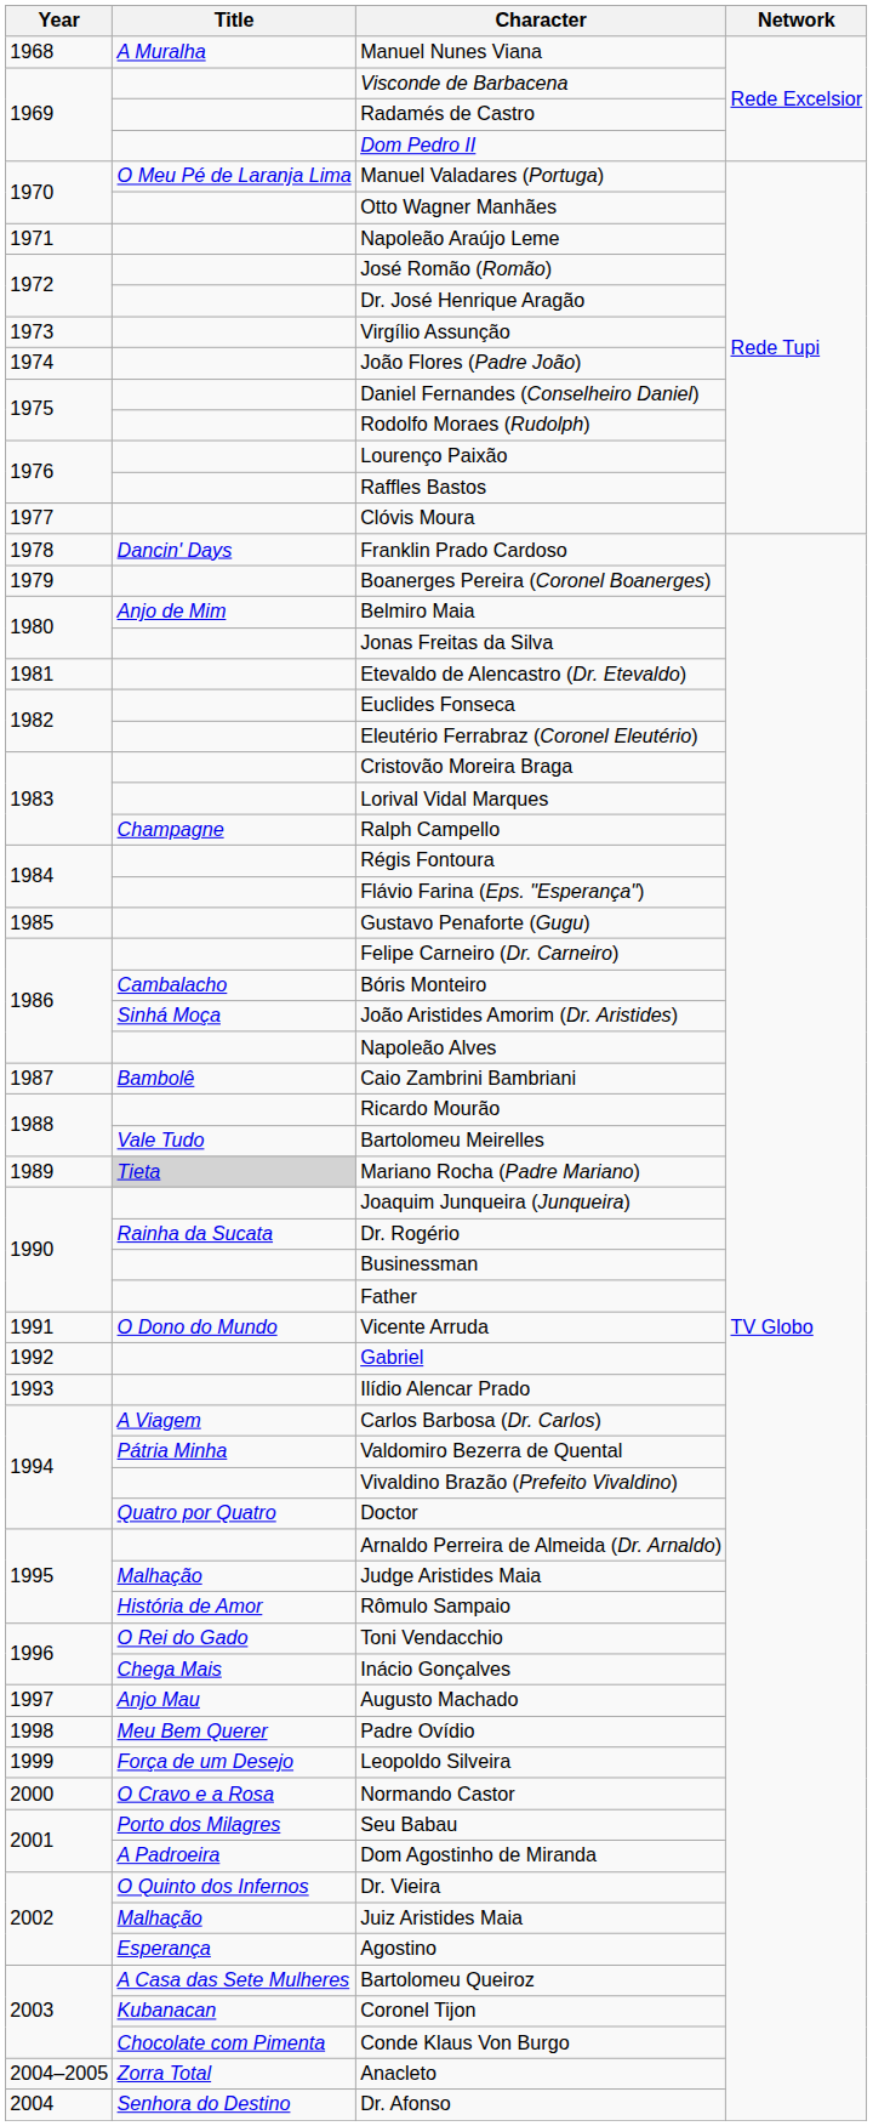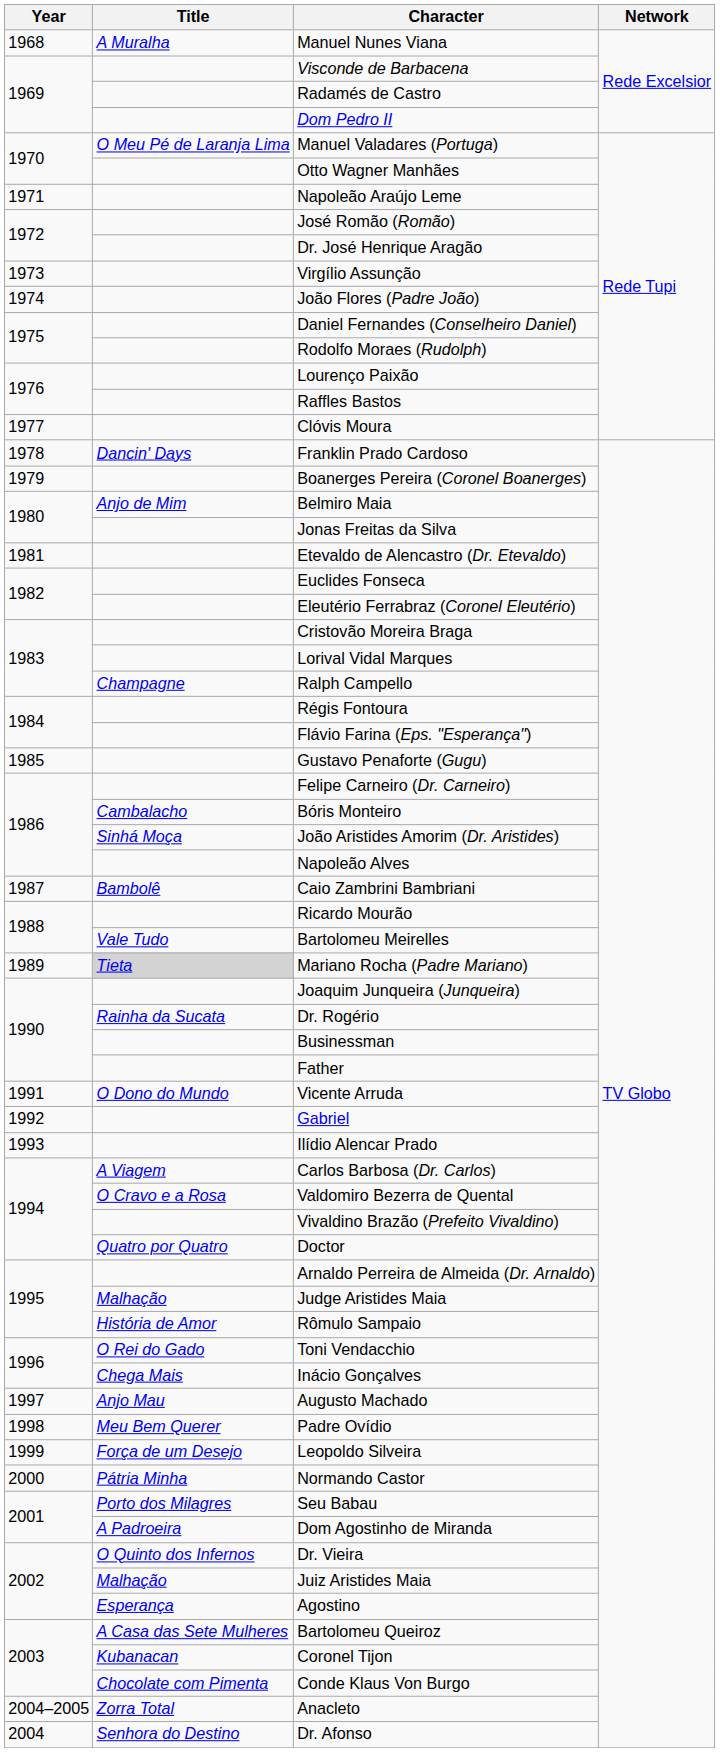 <table class="wikitable">
 <tr>
 <th>Year</th>
 <th>Title</th>
 <th>Character</th>
 <th>Network</th>
 </tr>
 <tr>
 <td>1968</td>
 <td><em><a href='#'>A Muralha</a></em></td>
 <td>Manuel Nunes Viana</td>
 <td rowspan="4"><a href='#'>Rede Excelsior</a></td>
 </tr>
 <tr>
 <td rowspan="3">1969</td>
 <td><em></em></td>
 <td><em>Visconde de Barbacena</em></td>
 </tr>
 <tr>
 <td><em></em></td>
 <td>Radamés de Castro</td>
 </tr>
 <tr>
 <td><em></em></td>
 <td><em><a href='#'>Dom Pedro II</a></em></td>
 </tr>
 <tr>
 <td rowspan="2">1970</td>
 <td><em><a href='#'>O Meu Pé de Laranja Lima</a></em></td>
 <td>Manuel Valadares (<em>Portuga</em>)</td>
 <td rowspan="12"><a href='#'>Rede Tupi</a></td>
 </tr>
 <tr>
 <td><em></em></td>
 <td>Otto Wagner Manhães</td>
 </tr>
 <tr>
 <td>1971</td>
 <td><em></em></td>
 <td>Napoleão Araújo Leme</td>
 </tr>
 <tr>
 <td rowspan="2">1972</td>
 <td><em></em></td>
 <td>José Romão (<em>Romão</em>)</td>
 </tr>
 <tr>
 <td><em></em></td>
 <td>Dr. José Henrique Aragão</td>
 </tr>
 <tr>
 <td>1973</td>
 <td><em></em></td>
 <td>Virgílio Assunção</td>
 </tr>
 <tr>
 <td>1974</td>
 <td><em></em></td>
 <td>João Flores (<em>Padre João</em>)</td>
 </tr>
 <tr>
 <td rowspan="2">1975</td>
 <td><em></em></td>
 <td>Daniel Fernandes (<em>Conselheiro Daniel</em>)</td>
 </tr>
 <tr>
 <td><em></em></td>
 <td>Rodolfo Moraes (<em>Rudolph</em>)</td>
 </tr>
 <tr>
 <td rowspan="2">1976</td>
 <td><em></em></td>
 <td>Lourenço Paixão</td>
 </tr>
 <tr>
 <td><em></em></td>
 <td>Raffles Bastos</td>
 </tr>
 <tr>
 <td>1977</td>
 <td><em></em></td>
 <td>Clóvis Moura</td>
 </tr>
 <tr>
 <td>1978</td>
 <td><em><a href='#'>Dancin' Days</a></em></td>
 <td>Franklin Prado Cardoso</td>
 <td rowspan="51"><a href='#'>TV Globo</a></td>
 </tr>
 <tr>
 <td>1979</td>
 <td><em></em></td>
 <td>Boanerges Pereira (<em>Coronel Boanerges</em>)</td>
 </tr>
 <tr>
 <td rowspan="2">1980</td>
 <td><em><a href='#'>Anjo de Mim</a></em></td>
 <td>Belmiro Maia</td>
 </tr>
 <tr>
 <td><em></em></td>
 <td>Jonas Freitas da Silva</td>
 </tr>
 <tr>
 <td>1981</td>
 <td><em></em></td>
 <td>Etevaldo de Alencastro (<em>Dr. Etevaldo</em>)</td>
 </tr>
 <tr>
 <td rowspan="2">1982</td>
 <td><em></em></td>
 <td>Euclides Fonseca</td>
 </tr>
 <tr>
 <td><em></em></td>
 <td>Eleutério Ferrabraz (<em>Coronel Eleutério</em>)</td>
 </tr>
 <tr>
 <td rowspan="3">1983</td>
 <td><em></em></td>
 <td>Cristovão Moreira Braga</td>
 </tr>
 <tr>
 <td><em></em></td>
 <td>Lorival Vidal Marques</td>
 </tr>
 <tr>
 <td><em><a href='#'>Champagne</a></em></td>
 <td>Ralph Campello</td>
 </tr>
 <tr>
 <td rowspan="2">1984</td>
 <td><em></em></td>
 <td>Régis Fontoura</td>
 </tr>
 <tr>
 <td><em></em></td>
 <td>Flávio Farina (<em>Eps. "Esperança"</em>)</td>
 </tr>
 <tr>
 <td>1985</td>
 <td><em></em></td>
 <td>Gustavo Penaforte (<em>Gugu</em>)</td>
 </tr>
 <tr>
 <td rowspan="4">1986</td>
 <td><em></em></td>
 <td>Felipe Carneiro (<em>Dr. Carneiro</em>)</td>
 </tr>
 <tr>
 <td><em><a href='#'>Cambalacho</a></em></td>
 <td>Bóris Monteiro</td>
 </tr>
 <tr>
 <td><em><a href='#'>Sinhá Moça</a></em></td>
 <td>João Aristides Amorim (<em>Dr. Aristides</em>)</td>
 </tr>
 <tr>
 <td><em></em></td>
 <td>Napoleão Alves</td>
 </tr>
 <tr>
 <td>1987</td>
 <td><em><a href='#'>Bambolê</a></em></td>
 <td>Caio Zambrini Bambriani</td>
 </tr>
 <tr>
 <td rowspan="2">1988</td>
 <td><em></em></td>
 <td>Ricardo Mourão</td>
 </tr>
 <tr>
 <td><em><a href='#'>Vale Tudo</a></em></td>
 <td>Bartolomeu Meirelles</td>
 </tr>
 <tr>
 <td>1989</td>
 <td style="background: lightgrey;"><em><a href='#'>Tieta</a></em></td>
 <td>Mariano Rocha (<em>Padre Mariano</em>)</td>
 </tr>
 <tr>
 <td rowspan="4">1990</td>
 <td><em></em></td>
 <td>Joaquim Junqueira (<em>Junqueira</em>)</td>
 </tr>
 <tr>
 <td><em><a href='#'>Rainha da Sucata</a></em></td>
 <td>Dr. Rogério</td>
 </tr>
 <tr>
 <td><em></em></td>
 <td>Businessman</td>
 </tr>
 <tr>
 <td><em></em></td>
 <td>Father</td>
 </tr>
 <tr>
 <td>1991</td>
 <td><em><a href='#'>O Dono do Mundo</a></em></td>
 <td>Vicente Arruda</td>
 </tr>
 <tr>
 <td>1992</td>
 <td><em></em></td>
 <td><a href='#'>Gabriel</a></td>
 </tr>
 <tr>
 <td>1993</td>
 <td><em></em></td>
 <td>Ilídio Alencar Prado</td>
 </tr>
 <tr>
 <td rowspan="4">1994</td>
 <td><em><a href='#'>A Viagem</a></em></td>
 <td>Carlos Barbosa (<em>Dr. Carlos</em>)</td>
 </tr>
 <tr>
-<td><em><a href='#'>Pátria Minha</a></em></td>
+<td><em><a href='#'>O Cravo e a Rosa</a></em></td>
 <td>Valdomiro Bezerra de Quental</td>
 </tr>
 <tr>
 <td><em></em></td>
 <td>Vivaldino Brazão (<em>Prefeito Vivaldino</em>)</td>
 </tr>
 <tr>
 <td><em><a href='#'>Quatro por Quatro</a></em></td>
 <td>Doctor</td>
 </tr>
 <tr>
 <td rowspan="3">1995</td>
 <td><em></em></td>
 <td>Arnaldo Perreira de Almeida (<em>Dr. Arnaldo</em>)</td>
 </tr>
 <tr>
 <td><em><a href='#'>Malhação</a></em></td>
 <td>Judge Aristides Maia</td>
 </tr>
 <tr>
 <td><em><a href='#'>História de Amor</a></em></td>
 <td>Rômulo Sampaio</td>
 </tr>
 <tr>
 <td rowspan="2">1996</td>
 <td><em><a href='#'>O Rei do Gado</a></em></td>
 <td>Toni Vendacchio</td>
 </tr>
 <tr>
 <td><em><a href='#'>Chega Mais</a></em></td>
 <td>Inácio Gonçalves</td>
 </tr>
 <tr>
 <td>1997</td>
 <td><em><a href='#'>Anjo Mau</a></em></td>
 <td>Augusto Machado</td>
 </tr>
 <tr>
 <td>1998</td>
 <td><em><a href='#'>Meu Bem Querer</a></em></td>
 <td>Padre Ovídio</td>
 </tr>
 <tr>
 <td>1999</td>
 <td><em><a href='#'>Força de um Desejo</a></em></td>
 <td>Leopoldo Silveira</td>
 </tr>
 <tr>
 <td>2000</td>
-<td><em><a href='#'>O Cravo e a Rosa</a></em></td>
+<td><em><a href='#'>Pátria Minha</a></em></td>
 <td>Normando Castor</td>
 </tr>
 <tr>
 <td rowspan="2">2001</td>
 <td><em><a href='#'>Porto dos Milagres</a></em></td>
 <td>Seu Babau</td>
 </tr>
 <tr>
 <td><em><a href='#'>A Padroeira</a></em></td>
 <td>Dom Agostinho de Miranda</td>
 </tr>
 <tr>
 <td rowspan="3">2002</td>
 <td><em><a href='#'>O Quinto dos Infernos</a></em></td>
 <td>Dr. Vieira</td>
 </tr>
 <tr>
 <td><em><a href='#'>Malhação</a></em></td>
 <td>Juiz Aristides Maia</td>
 </tr>
 <tr>
 <td><em><a href='#'>Esperança</a></em></td>
 <td>Agostino</td>
 </tr>
 <tr>
 <td rowspan="3">2003</td>
 <td><em><a href='#'>A Casa das Sete Mulheres</a></em></td>
 <td>Bartolomeu Queiroz</td>
 </tr>
 <tr>
 <td><em><a href='#'>Kubanacan</a></em></td>
 <td>Coronel Tijon</td>
 </tr>
 <tr>
 <td><em><a href='#'>Chocolate com Pimenta</a></em></td>
 <td>Conde Klaus Von Burgo</td>
 </tr>
 <tr>
 <td>2004–2005</td>
 <td><em><a href='#'>Zorra Total</a></em></td>
 <td>Anacleto</td>
 </tr>
 <tr>
 <td>2004</td>
 <td><em><a href='#'>Senhora do Destino</a></em></td>
 <td>Dr. Afonso</td>
 </tr>
 </table>
